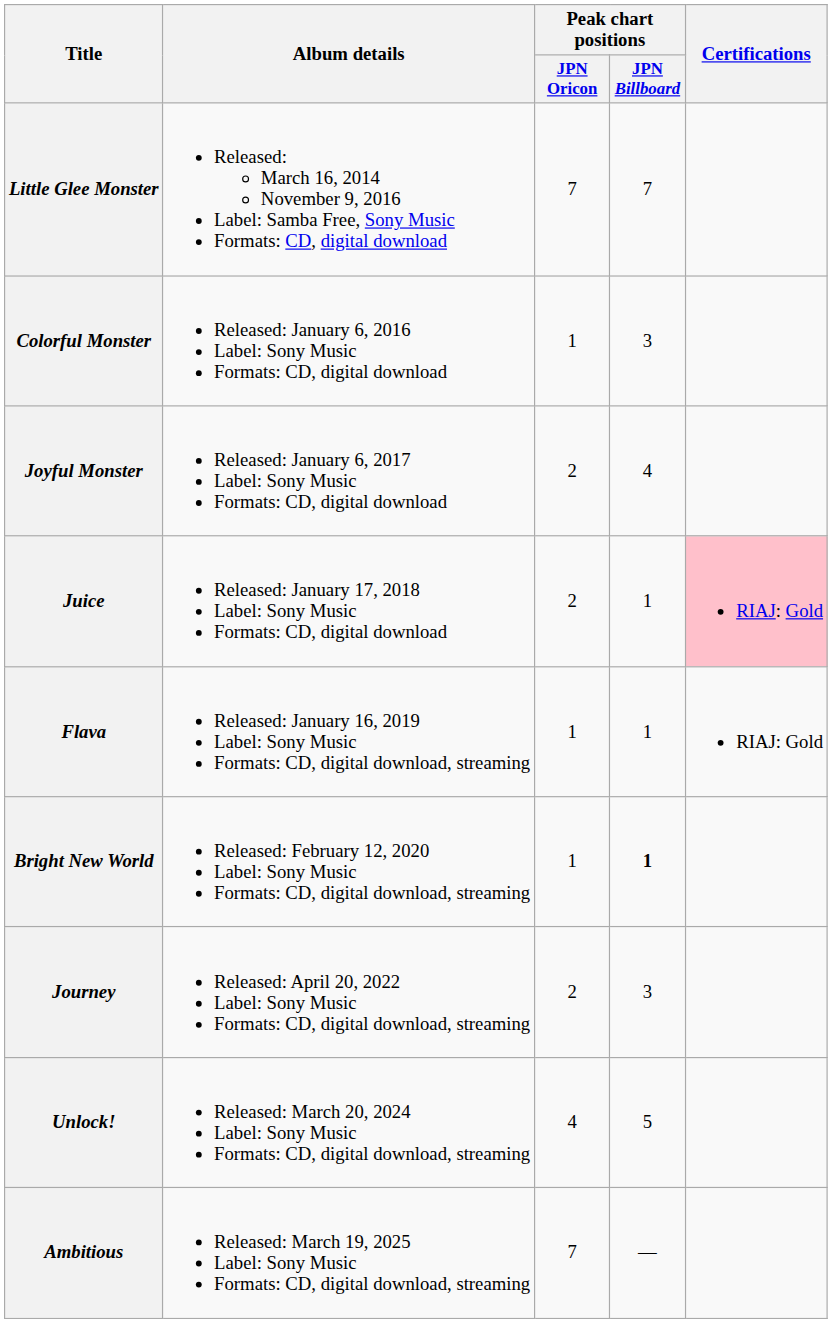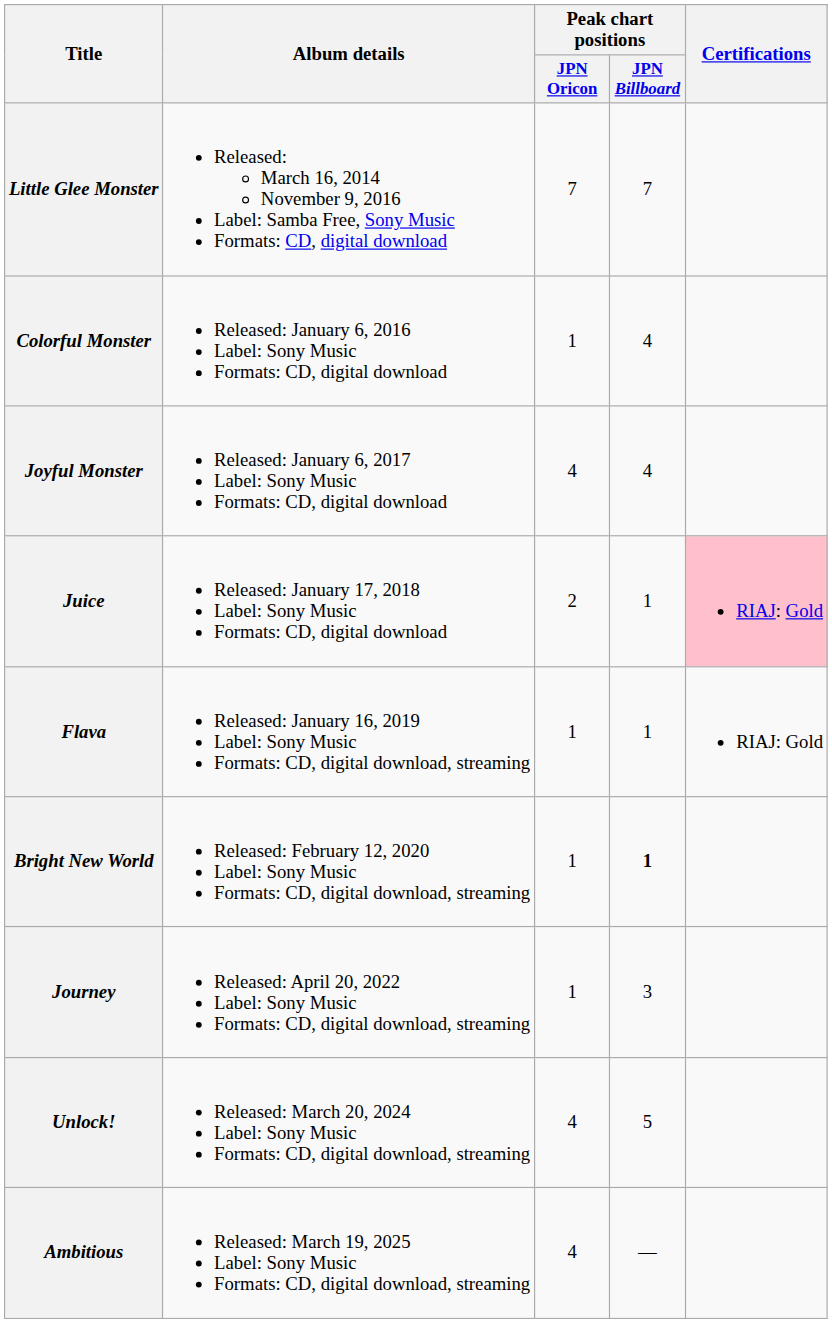 <table class="wikitable plainrowheaders">
 <tr>
 <th scope="col" rowspan="2">Title</th>
 <th scope="col" rowspan="2">Album details</th>
 <th scope="col" colspan="2">Peak chart positions</th>
 <th scope="col" rowspan="2"><a href='#'>Certifications</a></th>
 </tr>
 <tr>
 <th scope="col" style="width:4em;font-size:90%"><a href='#'>JPN<br>Oricon</a><br></th>
 <th scope="col" style="width:4em;font-size:90%"><a href='#'>JPN<br><em>Billboard</em></a></th>
 </tr>
 <tr>
 <th scope="row"><em>Little Glee Monster</em></th>
 <td><br><ul><li>Released:<ul><li>March 16, 2014</li><li>November 9, 2016 </li></ul></li><li>Label: Samba Free, <a href='#'>Sony Music</a> </li><li>Formats: <a href='#'>CD</a>, <a href='#'>digital download</a></li></ul></td>
 <td align="center">7</td>
 <td align="center">7</td>
 <td></td>
 </tr>
 <tr>
 <th scope="row"><em>Colorful Monster</em></th>
 <td><br><ul><li>Released: January 6, 2016</li><li>Label: Sony Music</li><li>Formats: CD, digital download</li></ul></td>
 <td align="center">1</td>
-<td align="center">3</td>
+<td align="center">4</td>
 <td></td>
 </tr>
 <tr>
 <th scope="row"><em>Joyful Monster</em></th>
 <td><br><ul><li>Released: January 6, 2017</li><li>Label: Sony Music</li><li>Formats: CD, digital download</li></ul></td>
-<td align="center">2</td>
+<td align="center">4</td>
 <td align="center">4</td>
 <td></td>
 </tr>
 <tr>
 <th scope="row"><em>Juice</em></th>
 <td><br><ul><li>Released: January 17, 2018</li><li>Label: Sony Music</li><li>Formats: CD, digital download</li></ul></td>
 <td align="center">2</td>
 <td align="center">1</td>
 <td style="background: pink;"><br><ul><li><a href='#'>RIAJ</a>: <a href='#'>Gold</a></li></ul></td>
 </tr>
 <tr>
 <th scope="row"><em>Flava</em></th>
 <td><br><ul><li>Released: January 16, 2019</li><li>Label: Sony Music</li><li>Formats: CD, digital download, streaming</li></ul></td>
 <td align="center">1</td>
 <td align="center">1</td>
 <td><br><ul><li>RIAJ: Gold</li></ul></td>
 </tr>
 <tr>
 <th scope="row"><em>Bright New World</em></th>
 <td><br><ul><li>Released: February 12, 2020</li><li>Label: Sony Music</li><li>Formats: CD, digital download, streaming</li></ul></td>
 <td align="center">1</td>
 <td align="center"><strong>1</strong></td>
 <td></td>
 </tr>
 <tr>
 <th scope="row"><em>Journey</em></th>
 <td><br><ul><li>Released: April 20, 2022</li><li>Label: Sony Music</li><li>Formats: CD, digital download, streaming</li></ul></td>
-<td align="center">2</td>
+<td align="center">1</td>
 <td align="center">3</td>
 <td></td>
 </tr>
 <tr>
 <th scope="row"><em>Unlock!</em></th>
 <td><br><ul><li>Released: March 20, 2024</li><li>Label: Sony Music</li><li>Formats: CD, digital download, streaming</li></ul></td>
 <td align="center">4</td>
 <td align="center">5</td>
 <td></td>
 </tr>
 <tr>
 <th scope="row"><em>Ambitious</em></th>
 <td><br><ul><li>Released: March 19, 2025</li><li>Label: Sony Music</li><li>Formats: CD, digital download, streaming</li></ul></td>
-<td align="center">7</td>
+<td align="center">4</td>
 <td align="center">—</td>
 <td></td>
 </tr>
 </table>
